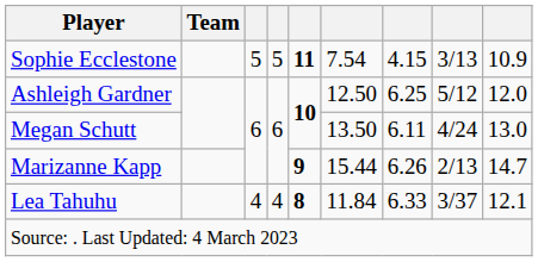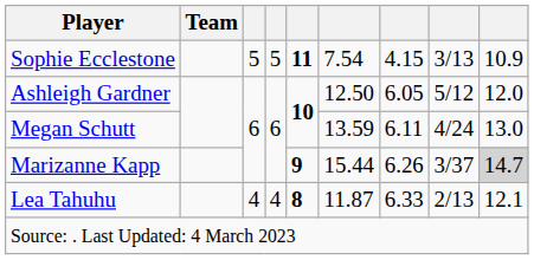 <table class="wikitable sortable" style="text-align:left">
 <tr>
 <th class="unsortable">Player</th>
 <th>Team</th>
 <th></th>
 <th></th>
 <th></th>
 <th></th>
 <th></th>
 <th></th>
 <th></th>
 </tr>
 <tr>
 <td style="text-align:left"><a href='#'>Sophie Ecclestone</a></td>
 <td></td>
 <td>5</td>
 <td>5</td>
 <td><strong>11</strong></td>
 <td>7.54</td>
 <td>4.15</td>
 <td>3/13</td>
 <td>10.9</td>
 </tr>
 <tr>
 <td style="text-align:left"><a href='#'>Ashleigh Gardner</a></td>
 <td rowspan=2></td>
 <td rowspan=3>6</td>
 <td rowspan=3>6</td>
 <td rowspan=2><strong>10</strong></td>
 <td>12.50</td>
-<td>6.25</td>
+<td>6.05</td>
 <td>5/12</td>
 <td>12.0</td>
 </tr>
 <tr>
 <td style="text-align:left"><a href='#'>Megan Schutt</a></td>
-<td>13.50</td>
+<td>13.59</td>
 <td>6.11</td>
 <td>4/24</td>
 <td>13.0</td>
 </tr>
 <tr>
 <td style="text-align:left"><a href='#'>Marizanne Kapp</a></td>
 <td></td>
 <td><strong>9</strong></td>
 <td>15.44</td>
 <td>6.26</td>
-<td>2/13</td>
-<td>14.7</td>
+<td>3/37</td>
+<td style="background: lightgrey;">14.7</td>
 </tr>
 <tr>
 <td style="text-align:left"><a href='#'>Lea Tahuhu</a></td>
 <td></td>
 <td>4</td>
 <td>4</td>
 <td><strong>8</strong></td>
-<td>11.84</td>
+<td>11.87</td>
 <td>6.33</td>
-<td>3/37</td>
+<td>2/13</td>
 <td>12.1</td>
 </tr>
 <tr>
 <td colspan=9><small>Source: . Last Updated: 4 March 2023 </small></td>
 </tr>
 </table>
